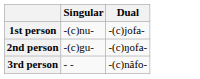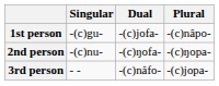 <table class="wikitable">
 <tr>
 <th></th>
 <th>Singular</th>
 <th>Dual</th>
+<th>Plural</th>
 </tr>
 <tr>
 <th>1st person</th>
-<td>-(c)nu-</td>
+<td>-(c)gu-</td>
 <td>-(c)jofa-</td>
+<td>-(c)nâpo-</td>
 </tr>
 <tr>
 <th>2nd person</th>
-<td>-(c)gu-</td>
+<td>-(c)nu-</td>
 <td>-(c)ŋofa-</td>
+<td>-(c)ŋopa-</td>
 </tr>
 <tr>
 <th>3rd person</th>
 <td>- -</td>
 <td>-(c)nâfo-</td>
+<td>-(c)jopa-</td>
 </tr>
 </table>
